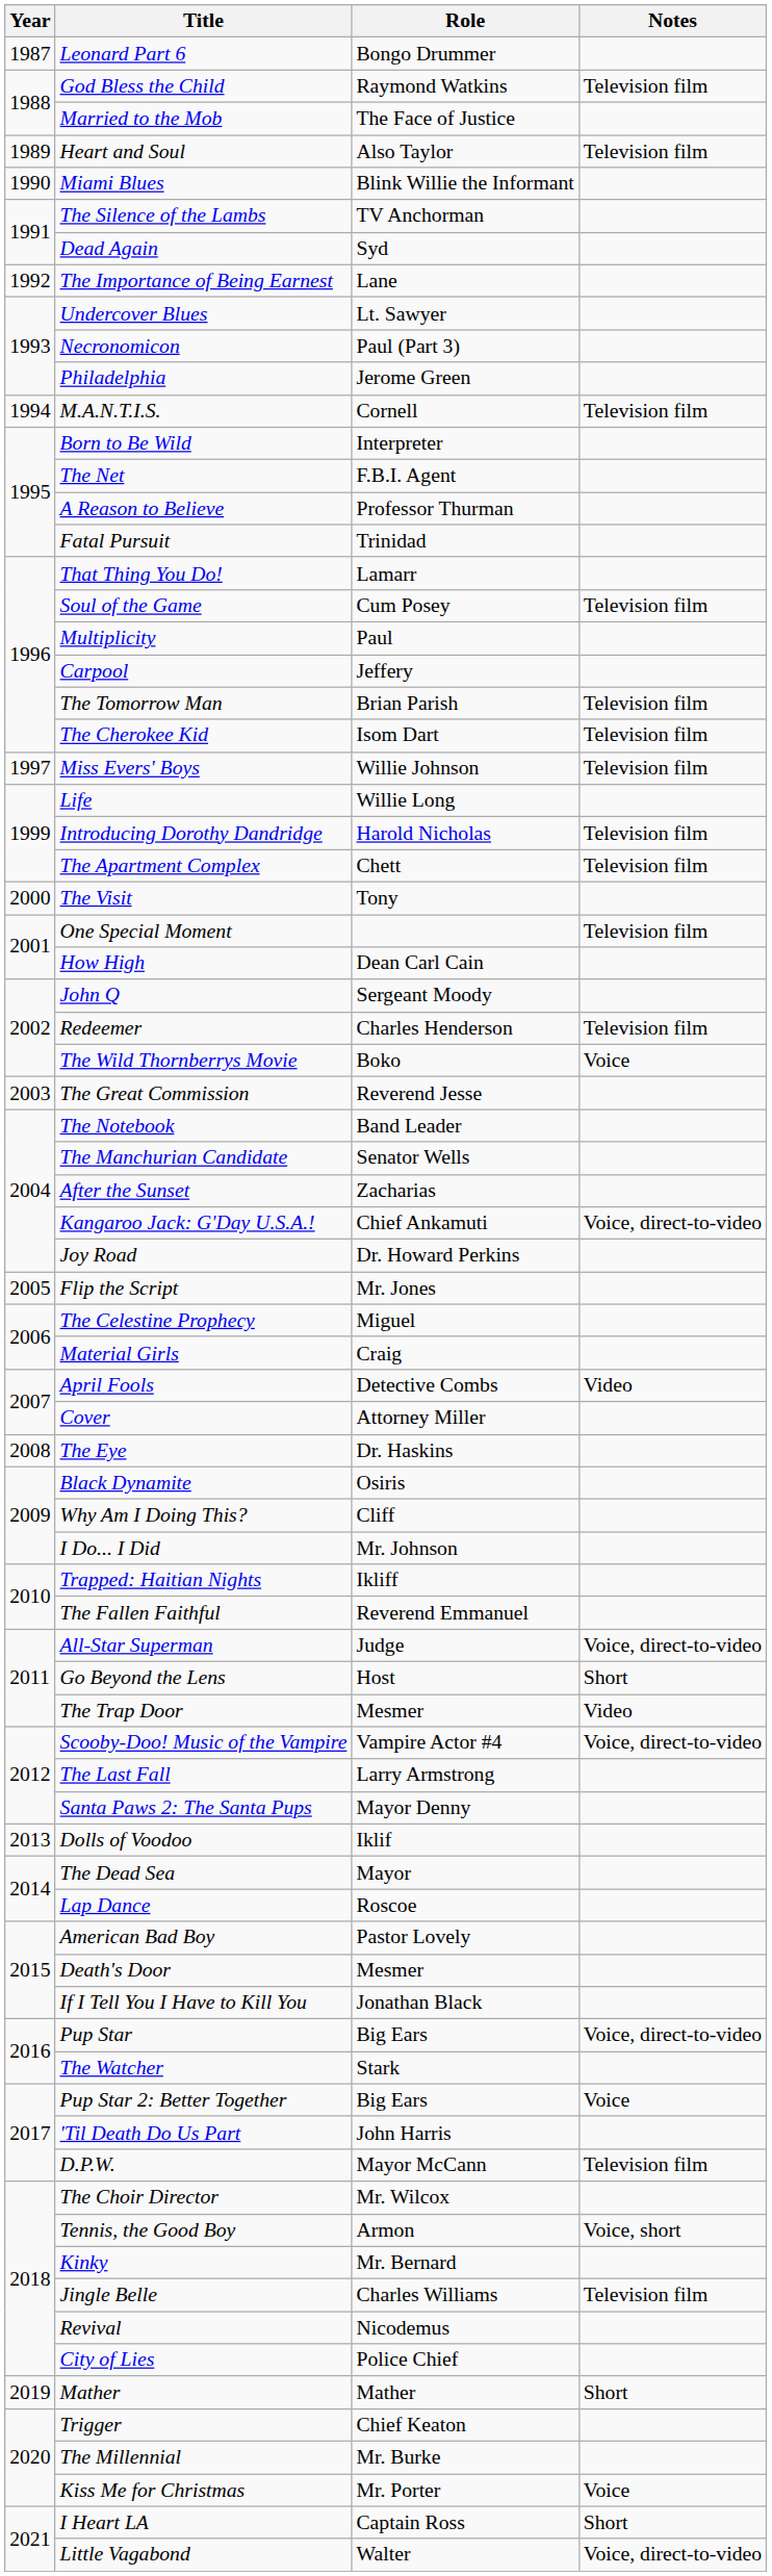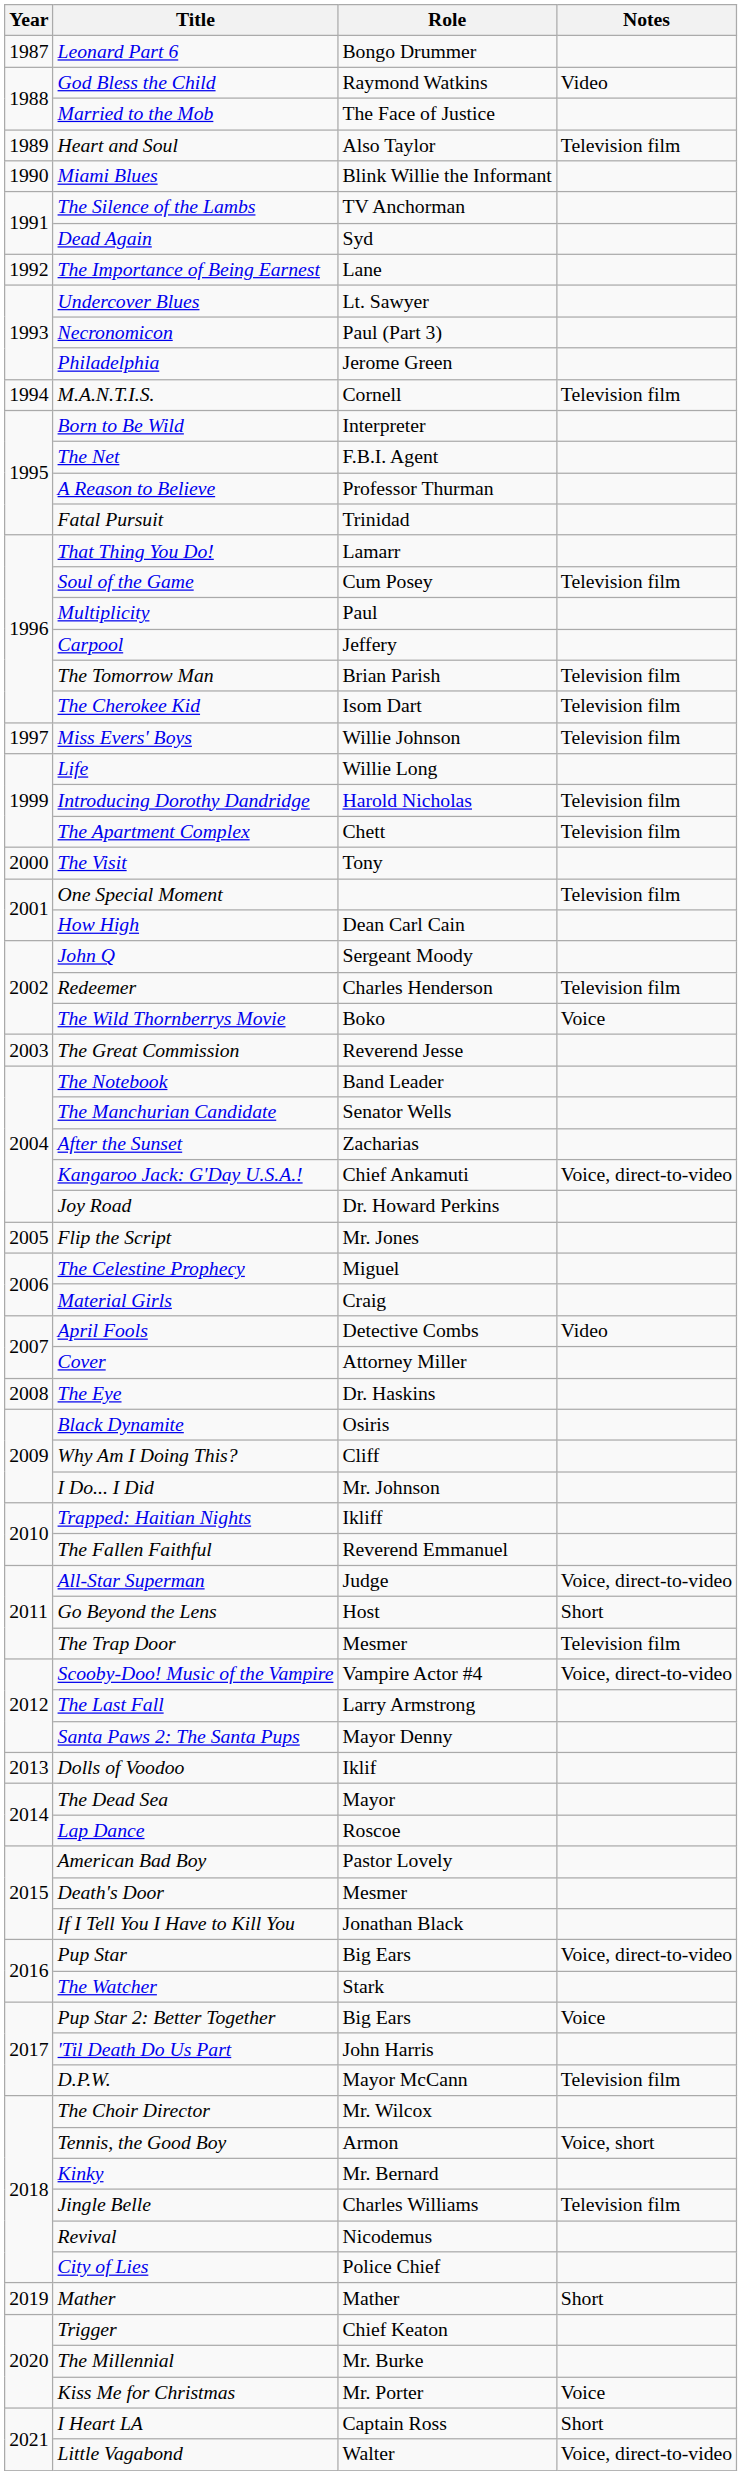 <table class="wikitable sortable">
 <tr>
 <th>Year</th>
 <th>Title</th>
 <th>Role</th>
 <th>Notes</th>
 </tr>
 <tr>
 <td>1987</td>
 <td><em><a href='#'>Leonard Part 6</a></em></td>
 <td>Bongo Drummer</td>
 <td></td>
 </tr>
 <tr>
 <td rowspan=2>1988</td>
 <td><em><a href='#'>God Bless the Child</a></em></td>
 <td>Raymond Watkins</td>
-<td>Television film</td>
+<td>Video</td>
 </tr>
 <tr>
 <td><em><a href='#'>Married to the Mob</a></em></td>
 <td>The Face of Justice</td>
 <td></td>
 </tr>
 <tr>
 <td>1989</td>
 <td><em>Heart and Soul</em></td>
 <td>Also Taylor</td>
 <td>Television film</td>
 </tr>
 <tr>
 <td>1990</td>
 <td><em><a href='#'>Miami Blues</a></em></td>
 <td>Blink Willie the Informant</td>
 <td></td>
 </tr>
 <tr>
 <td rowspan=2>1991</td>
 <td><em><a href='#'>The Silence of the Lambs</a></em></td>
 <td>TV Anchorman</td>
 <td></td>
 </tr>
 <tr>
 <td><em><a href='#'>Dead Again</a></em></td>
 <td>Syd</td>
 <td></td>
 </tr>
 <tr>
 <td>1992</td>
 <td><em><a href='#'>The Importance of Being Earnest</a></em></td>
 <td>Lane</td>
 <td></td>
 </tr>
 <tr>
 <td rowspan=3>1993</td>
 <td><em><a href='#'>Undercover Blues</a></em></td>
 <td>Lt. Sawyer</td>
 <td></td>
 </tr>
 <tr>
 <td><em><a href='#'>Necronomicon</a></em></td>
 <td>Paul (Part 3)</td>
 <td></td>
 </tr>
 <tr>
 <td><em><a href='#'>Philadelphia</a></em></td>
 <td>Jerome Green</td>
 <td></td>
 </tr>
 <tr>
 <td>1994</td>
 <td><em>M.A.N.T.I.S.</em></td>
 <td>Cornell</td>
 <td>Television film</td>
 </tr>
 <tr>
 <td rowspan=4>1995</td>
 <td><em><a href='#'>Born to Be Wild</a></em></td>
 <td>Interpreter</td>
 <td></td>
 </tr>
 <tr>
 <td><em><a href='#'>The Net</a></em></td>
 <td>F.B.I. Agent</td>
 <td></td>
 </tr>
 <tr>
 <td><em><a href='#'>A Reason to Believe</a></em></td>
 <td>Professor Thurman</td>
 <td></td>
 </tr>
 <tr>
 <td><em>Fatal Pursuit</em></td>
 <td>Trinidad</td>
 <td></td>
 </tr>
 <tr>
 <td rowspan=6>1996</td>
 <td><em><a href='#'>That Thing You Do!</a></em></td>
 <td>Lamarr</td>
 <td></td>
 </tr>
 <tr>
 <td><em><a href='#'>Soul of the Game</a></em></td>
 <td>Cum Posey</td>
 <td>Television film</td>
 </tr>
 <tr>
 <td><em><a href='#'>Multiplicity</a></em></td>
 <td>Paul</td>
 <td></td>
 </tr>
 <tr>
 <td><em><a href='#'>Carpool</a></em></td>
 <td>Jeffery</td>
 <td></td>
 </tr>
 <tr>
 <td><em>The Tomorrow Man</em></td>
 <td>Brian Parish</td>
 <td>Television film</td>
 </tr>
 <tr>
 <td><em><a href='#'>The Cherokee Kid</a></em></td>
 <td>Isom Dart</td>
 <td>Television film</td>
 </tr>
 <tr>
 <td>1997</td>
 <td><em><a href='#'>Miss Evers' Boys</a></em></td>
 <td>Willie Johnson</td>
 <td>Television film</td>
 </tr>
 <tr>
 <td rowspan=3>1999</td>
 <td><em><a href='#'>Life</a></em></td>
 <td>Willie Long</td>
 <td></td>
 </tr>
 <tr>
 <td><em><a href='#'>Introducing Dorothy Dandridge</a></em></td>
 <td><a href='#'>Harold Nicholas</a></td>
 <td>Television film</td>
 </tr>
 <tr>
 <td><em><a href='#'>The Apartment Complex</a></em></td>
 <td>Chett</td>
 <td>Television film</td>
 </tr>
 <tr>
 <td>2000</td>
 <td><em><a href='#'>The Visit</a></em></td>
 <td>Tony</td>
 <td></td>
 </tr>
 <tr>
 <td rowspan=2>2001</td>
 <td><em>One Special Moment</em></td>
 <td></td>
 <td>Television film</td>
 </tr>
 <tr>
 <td><em><a href='#'>How High</a></em></td>
 <td>Dean Carl Cain</td>
 <td></td>
 </tr>
 <tr>
 <td rowspan=3>2002</td>
 <td><em><a href='#'>John Q</a></em></td>
 <td>Sergeant Moody</td>
 <td></td>
 </tr>
 <tr>
 <td><em>Redeemer</em></td>
 <td>Charles Henderson</td>
 <td>Television film</td>
 </tr>
 <tr>
 <td><em><a href='#'>The Wild Thornberrys Movie</a></em></td>
 <td>Boko</td>
 <td>Voice</td>
 </tr>
 <tr>
 <td>2003</td>
 <td><em>The Great Commission</em></td>
 <td>Reverend Jesse</td>
 <td></td>
 </tr>
 <tr>
 <td rowspan=5>2004</td>
 <td><em><a href='#'>The Notebook</a></em></td>
 <td>Band Leader</td>
 <td></td>
 </tr>
 <tr>
 <td><em><a href='#'>The Manchurian Candidate</a></em></td>
 <td>Senator Wells</td>
 <td></td>
 </tr>
 <tr>
 <td><em><a href='#'>After the Sunset</a></em></td>
 <td>Zacharias</td>
 <td></td>
 </tr>
 <tr>
 <td><em><a href='#'>Kangaroo Jack: G'Day U.S.A.!</a></em></td>
 <td>Chief Ankamuti</td>
 <td>Voice, direct-to-video</td>
 </tr>
 <tr>
 <td><em>Joy Road</em></td>
 <td>Dr. Howard Perkins</td>
 <td></td>
 </tr>
 <tr>
 <td>2005</td>
 <td><em>Flip the Script</em></td>
 <td>Mr. Jones</td>
 <td></td>
 </tr>
 <tr>
 <td rowspan=2>2006</td>
 <td><em><a href='#'>The Celestine Prophecy</a></em></td>
 <td>Miguel</td>
 <td></td>
 </tr>
 <tr>
 <td><em><a href='#'>Material Girls</a></em></td>
 <td>Craig</td>
 <td></td>
 </tr>
 <tr>
 <td rowspan=2>2007</td>
 <td><em><a href='#'>April Fools</a></em></td>
 <td>Detective Combs</td>
 <td>Video</td>
 </tr>
 <tr>
 <td><em><a href='#'>Cover</a></em></td>
 <td>Attorney Miller</td>
 <td></td>
 </tr>
 <tr>
 <td>2008</td>
 <td><em><a href='#'>The Eye</a></em></td>
 <td>Dr. Haskins</td>
 <td></td>
 </tr>
 <tr>
 <td rowspan=3>2009</td>
 <td><em><a href='#'>Black Dynamite</a></em></td>
 <td>Osiris</td>
 <td></td>
 </tr>
 <tr>
 <td><em>Why Am I Doing This?</em></td>
 <td>Cliff</td>
 <td></td>
 </tr>
 <tr>
 <td><em>I Do... I Did</em></td>
 <td>Mr. Johnson</td>
 <td></td>
 </tr>
 <tr>
 <td rowspan=2>2010</td>
 <td><em><a href='#'>Trapped: Haitian Nights</a></em></td>
 <td>Ikliff</td>
 <td></td>
 </tr>
 <tr>
 <td><em>The Fallen Faithful</em></td>
 <td>Reverend Emmanuel</td>
 <td></td>
 </tr>
 <tr>
 <td rowspan=3>2011</td>
 <td><em><a href='#'>All-Star Superman</a></em></td>
 <td>Judge</td>
 <td>Voice, direct-to-video</td>
 </tr>
 <tr>
 <td><em>Go Beyond the Lens</em></td>
 <td>Host</td>
 <td>Short</td>
 </tr>
 <tr>
 <td><em>The Trap Door</em></td>
 <td>Mesmer</td>
-<td>Video</td>
+<td>Television film</td>
 </tr>
 <tr>
 <td rowspan=3>2012</td>
 <td><em><a href='#'>Scooby-Doo! Music of the Vampire</a></em></td>
 <td>Vampire Actor #4</td>
 <td>Voice, direct-to-video</td>
 </tr>
 <tr>
 <td><em><a href='#'>The Last Fall</a></em></td>
 <td>Larry Armstrong</td>
 <td></td>
 </tr>
 <tr>
 <td><em><a href='#'>Santa Paws 2: The Santa Pups</a></em></td>
 <td>Mayor Denny</td>
 <td></td>
 </tr>
 <tr>
 <td>2013</td>
 <td><em>Dolls of Voodoo</em></td>
 <td>Iklif</td>
 <td></td>
 </tr>
 <tr>
 <td rowspan=2>2014</td>
 <td><em>The Dead Sea</em></td>
 <td>Mayor</td>
 <td></td>
 </tr>
 <tr>
 <td><em><a href='#'>Lap Dance</a></em></td>
 <td>Roscoe</td>
 <td></td>
 </tr>
 <tr>
 <td rowspan=3>2015</td>
 <td><em>American Bad Boy</em></td>
 <td>Pastor Lovely</td>
 <td></td>
 </tr>
 <tr>
 <td><em>Death's Door</em></td>
 <td>Mesmer</td>
 <td></td>
 </tr>
 <tr>
 <td><em>If I Tell You I Have to Kill You</em></td>
 <td>Jonathan Black</td>
 <td></td>
 </tr>
 <tr>
 <td rowspan=2>2016</td>
 <td><em>Pup Star</em></td>
 <td>Big Ears</td>
 <td>Voice, direct-to-video</td>
 </tr>
 <tr>
 <td><em><a href='#'>The Watcher</a></em></td>
 <td>Stark</td>
 <td></td>
 </tr>
 <tr>
 <td rowspan=3>2017</td>
 <td><em>Pup Star 2: Better Together</em></td>
 <td>Big Ears</td>
 <td>Voice</td>
 </tr>
 <tr>
 <td><em><a href='#'>'Til Death Do Us Part</a></em></td>
 <td>John Harris</td>
 <td></td>
 </tr>
 <tr>
 <td><em>D.P.W.</em></td>
 <td>Mayor McCann</td>
 <td>Television film</td>
 </tr>
 <tr>
 <td rowspan=6>2018</td>
 <td><em>The Choir Director</em></td>
 <td>Mr. Wilcox</td>
 <td></td>
 </tr>
 <tr>
 <td><em>Tennis, the Good Boy</em></td>
 <td>Armon</td>
 <td>Voice, short</td>
 </tr>
 <tr>
 <td><em><a href='#'>Kinky</a></em></td>
 <td>Mr. Bernard</td>
 <td></td>
 </tr>
 <tr>
 <td><em>Jingle Belle</em></td>
 <td>Charles Williams</td>
 <td>Television film</td>
 </tr>
 <tr>
 <td><em>Revival</em></td>
 <td>Nicodemus</td>
 <td></td>
 </tr>
 <tr>
 <td><em><a href='#'>City of Lies</a></em></td>
 <td>Police Chief</td>
 <td></td>
 </tr>
 <tr>
 <td>2019</td>
 <td><em>Mather</em></td>
 <td>Mather</td>
 <td>Short</td>
 </tr>
 <tr>
 <td rowspan=3>2020</td>
 <td><em>Trigger</em></td>
 <td>Chief Keaton</td>
 <td></td>
 </tr>
 <tr>
 <td><em>The Millennial</em></td>
 <td>Mr. Burke</td>
 <td></td>
 </tr>
 <tr>
 <td><em>Kiss Me for Christmas</em></td>
 <td>Mr. Porter</td>
 <td>Voice</td>
 </tr>
 <tr>
 <td rowspan=2>2021</td>
 <td><em>I Heart LA</em></td>
 <td>Captain Ross</td>
 <td>Short</td>
 </tr>
 <tr>
 <td><em>Little Vagabond</em></td>
 <td>Walter</td>
 <td>Voice, direct-to-video</td>
 </tr>
 </table>
